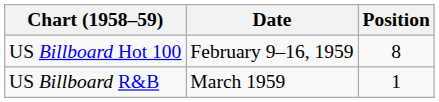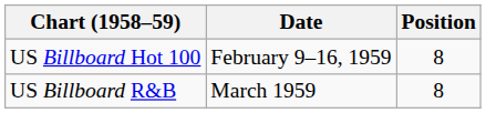 <table class="wikitable">
 <tr>
 <th>Chart (1958–59)</th>
 <th>Date</th>
 <th>Position</th>
 </tr>
 <tr>
 <td>US <a href='#'><em>Billboard</em> Hot 100</a></td>
 <td>February 9–16, 1959</td>
 <td align=center>8</td>
 </tr>
 <tr>
 <td>US <em>Billboard</em> <a href='#'>R&B</a></td>
 <td>March 1959</td>
-<td align=center>1</td>
+<td align=center>8</td>
 </tr>
 </table>
